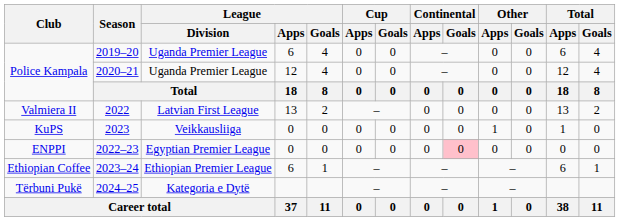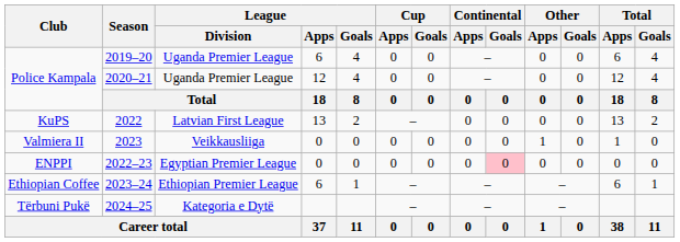 <table class="wikitable" style="text-align: center;">
 <tr>
 <th rowspan=2>Club</th>
 <th rowspan=2>Season</th>
 <th colspan=3>League</th>
 <th colspan=2>Cup</th>
 <th colspan=2>Continental</th>
 <th colspan=2>Other</th>
 <th colspan=2>Total</th>
 </tr>
 <tr>
 <th>Division</th>
 <th>Apps</th>
 <th>Goals</th>
 <th>Apps</th>
 <th>Goals</th>
 <th>Apps</th>
 <th>Goals</th>
 <th>Apps</th>
 <th>Goals</th>
 <th>Apps</th>
 <th>Goals</th>
 </tr>
 <tr>
 <td rowspan=3><a href='#'>Police Kampala</a></td>
 <td><a href='#'>2019–20</a></td>
 <td><a href='#'>Uganda Premier League</a></td>
 <td>6</td>
 <td>4</td>
 <td>0</td>
 <td>0</td>
 <td colspan="2">–</td>
 <td>0</td>
 <td>0</td>
 <td>6</td>
 <td>4</td>
 </tr>
 <tr>
 <td><a href='#'>2020–21</a></td>
 <td>Uganda Premier League</td>
 <td>12</td>
 <td>4</td>
 <td>0</td>
 <td>0</td>
 <td colspan="2">–</td>
 <td>0</td>
 <td>0</td>
 <td>12</td>
 <td>4</td>
 </tr>
 <tr>
 <th colspan=2><strong>Total</strong></th>
 <th>18</th>
 <th>8</th>
 <th>0</th>
 <th>0</th>
 <th>0</th>
 <th>0</th>
 <th>0</th>
 <th>0</th>
 <th>18</th>
 <th>8</th>
 </tr>
 <tr>
-<td><a href='#'>Valmiera II</a></td>
+<td><a href='#'>KuPS</a></td>
 <td><a href='#'>2022</a></td>
 <td><a href='#'>Latvian First League</a></td>
 <td>13</td>
 <td>2</td>
 <td colspan=2>–</td>
 <td>0</td>
 <td>0</td>
 <td>0</td>
 <td>0</td>
 <td>13</td>
 <td>2</td>
 </tr>
 <tr>
-<td><a href='#'>KuPS</a></td>
+<td><a href='#'>Valmiera II</a></td>
 <td><a href='#'>2023</a></td>
 <td><a href='#'>Veikkausliiga</a></td>
 <td>0</td>
 <td>0</td>
 <td>0</td>
 <td>0</td>
 <td>0</td>
 <td>0</td>
 <td>1</td>
 <td>0</td>
 <td>1</td>
 <td>0</td>
 </tr>
 <tr>
 <td><a href='#'>ENPPI</a></td>
 <td><a href='#'>2022–23</a></td>
 <td><a href='#'>Egyptian Premier League</a></td>
 <td>0</td>
 <td>0</td>
 <td>0</td>
 <td>0</td>
 <td>0</td>
 <td style="background: pink;">0</td>
 <td>0</td>
 <td>0</td>
 <td>0</td>
 <td>0</td>
 </tr>
 <tr>
 <td><a href='#'>Ethiopian Coffee</a></td>
 <td><a href='#'>2023–24</a></td>
 <td><a href='#'>Ethiopian Premier League</a></td>
 <td>6</td>
 <td>1</td>
 <td colspan=2>–</td>
 <td colspan=2>–</td>
 <td colspan=2>–</td>
 <td>6</td>
 <td>1</td>
 </tr>
 <tr>
 <td><a href='#'>Tërbuni Pukë</a></td>
 <td><a href='#'>2024–25</a></td>
 <td><a href='#'>Kategoria e Dytë</a></td>
 <td></td>
 <td></td>
 <td colspan=2>–</td>
 <td colspan=2>–</td>
 <td colspan=2>–</td>
 <td></td>
 <td></td>
 </tr>
 <tr>
 <th colspan=3><strong>Career total</strong></th>
 <th>37</th>
 <th>11</th>
 <th>0</th>
 <th>0</th>
 <th>0</th>
 <th>0</th>
 <th>1</th>
 <th>0</th>
 <th>38</th>
 <th>11</th>
 </tr>
 </table>
